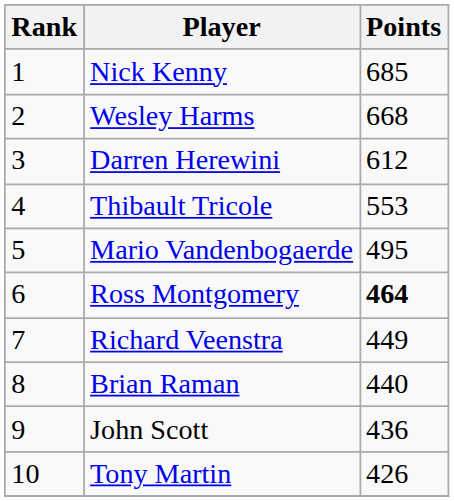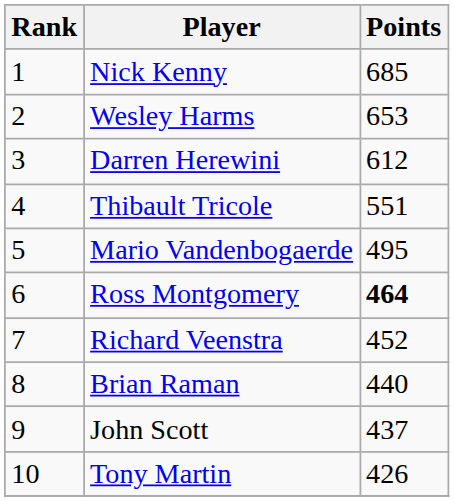 <table class="wikitable">
 <tr>
 <th>Rank</th>
 <th>Player</th>
 <th>Points</th>
 </tr>
 <tr>
 <td>1</td>
 <td> <a href='#'>Nick Kenny</a></td>
 <td>685</td>
 </tr>
 <tr>
 <td>2</td>
 <td> <a href='#'>Wesley Harms</a></td>
-<td>668</td>
+<td>653</td>
 </tr>
 <tr>
 <td>3</td>
 <td> <a href='#'>Darren Herewini</a></td>
 <td>612</td>
 </tr>
 <tr>
 <td>4</td>
 <td> <a href='#'>Thibault Tricole</a></td>
-<td>553</td>
+<td>551</td>
 </tr>
 <tr>
 <td>5</td>
 <td> <a href='#'>Mario Vandenbogaerde</a></td>
 <td>495</td>
 </tr>
 <tr>
 <td>6</td>
 <td> <a href='#'>Ross Montgomery</a></td>
 <td><strong>464</strong></td>
 </tr>
 <tr>
 <td>7</td>
 <td> <a href='#'>Richard Veenstra</a></td>
-<td>449</td>
+<td>452</td>
 </tr>
 <tr>
 <td>8</td>
 <td> <a href='#'>Brian Raman</a></td>
 <td>440</td>
 </tr>
 <tr>
 <td>9</td>
 <td> John Scott</td>
-<td>436</td>
+<td>437</td>
 </tr>
 <tr>
 <td>10</td>
 <td> <a href='#'>Tony Martin</a></td>
 <td>426</td>
 </tr>
 <tr>
 </tr>
 </table>
